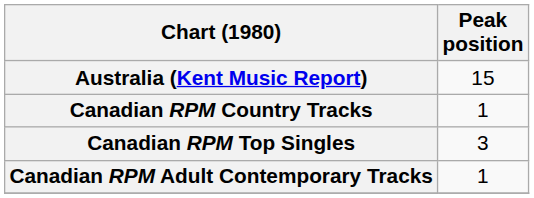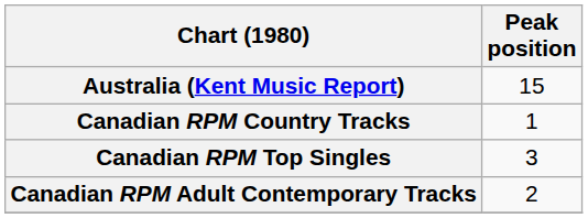 <table class="wikitable sortable plainrowheaders" style="text-align:center">
 <tr>
 <th scope="col">Chart (1980)</th>
 <th scope="col">Peak<br>position</th>
 </tr>
 <tr>
 <th scope="row">Australia (<a href='#'>Kent Music Report</a>)</th>
 <td>15</td>
 </tr>
 <tr>
 <th scope="row">Canadian <em>RPM</em> Country Tracks</th>
 <td>1</td>
 </tr>
 <tr>
 <th scope="row">Canadian <em>RPM</em> Top Singles</th>
 <td>3</td>
 </tr>
 <tr>
 <th scope="row">Canadian <em>RPM</em> Adult Contemporary Tracks</th>
-<td>1</td>
+<td>2</td>
 </tr>
 <tr>
 </tr>
 <tr>
 </tr>
 <tr>
 </tr>
 <tr>
 </tr>
 <tr>
 </tr>
 </table>
